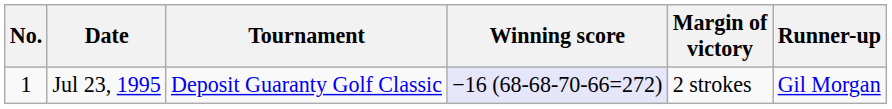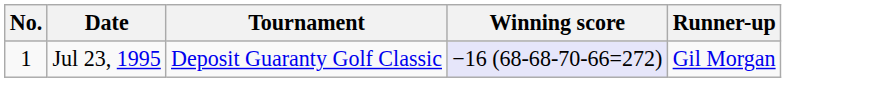 <table class="wikitable" style="font-size:95%;">
 <tr>
 <th>No.</th>
 <th>Date</th>
 <th>Tournament</th>
 <th>Winning score</th>
-<th>Margin of<br>victory</th>
 <th>Runner-up</th>
 </tr>
 <tr>
 <td align=center>1</td>
 <td>Jul 23, <a href='#'>1995</a></td>
 <td><a href='#'>Deposit Guaranty Golf Classic</a></td>
 <td style="background: lavender;">−16 (68-68-70-66=272)</td>
-<td>2 strokes</td>
 <td> <a href='#'>Gil Morgan</a></td>
 </tr>
 </table>
